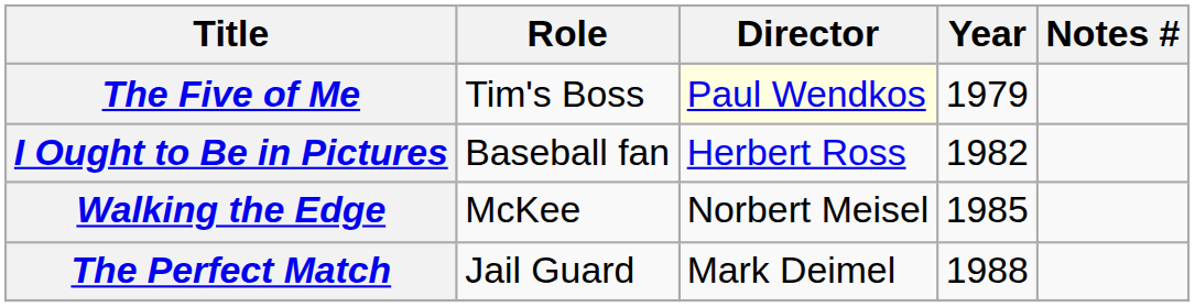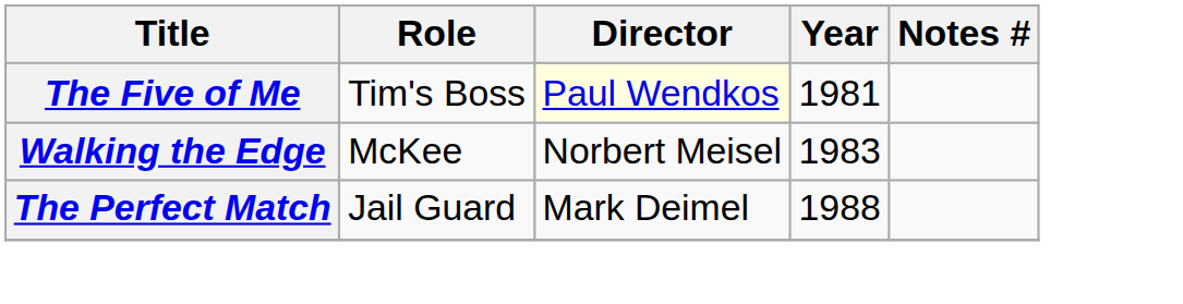 <table class="wikitable plainrowheaders sortable">
 <tr>
 <th scope="col">Title</th>
 <th scope="col">Role</th>
 <th scope="col">Director</th>
 <th scope="col">Year</th>
 <th scope="col" class="unsortable">Notes #</th>
 </tr>
 <tr>
 <th scope="row"><em><a href='#'>The Five of Me</a></em></th>
 <td>Tim's Boss</td>
 <td style="background: lightyellow;"><a href='#'>Paul Wendkos</a></td>
-<td>1979</td>
-<td></td>
-</tr>
-<tr>
-<th scope="row"><em><a href='#'>I Ought to Be in Pictures</a></em></th>
-<td>Baseball fan</td>
-<td><a href='#'>Herbert Ross</a></td>
-<td>1982</td>
+<td>1981</td>
 <td></td>
 </tr>
 <tr>
 <th scope="row"><em><a href='#'>Walking the Edge</a></em></th>
 <td>McKee</td>
 <td>Norbert Meisel</td>
-<td>1985</td>
+<td>1983</td>
 <td></td>
 </tr>
 <tr>
 <th scope="row"><em><a href='#'>The Perfect Match</a></em></th>
 <td>Jail Guard</td>
 <td>Mark Deimel</td>
 <td>1988</td>
 <td></td>
 </tr>
 <tr>
 </tr>
 </table>
